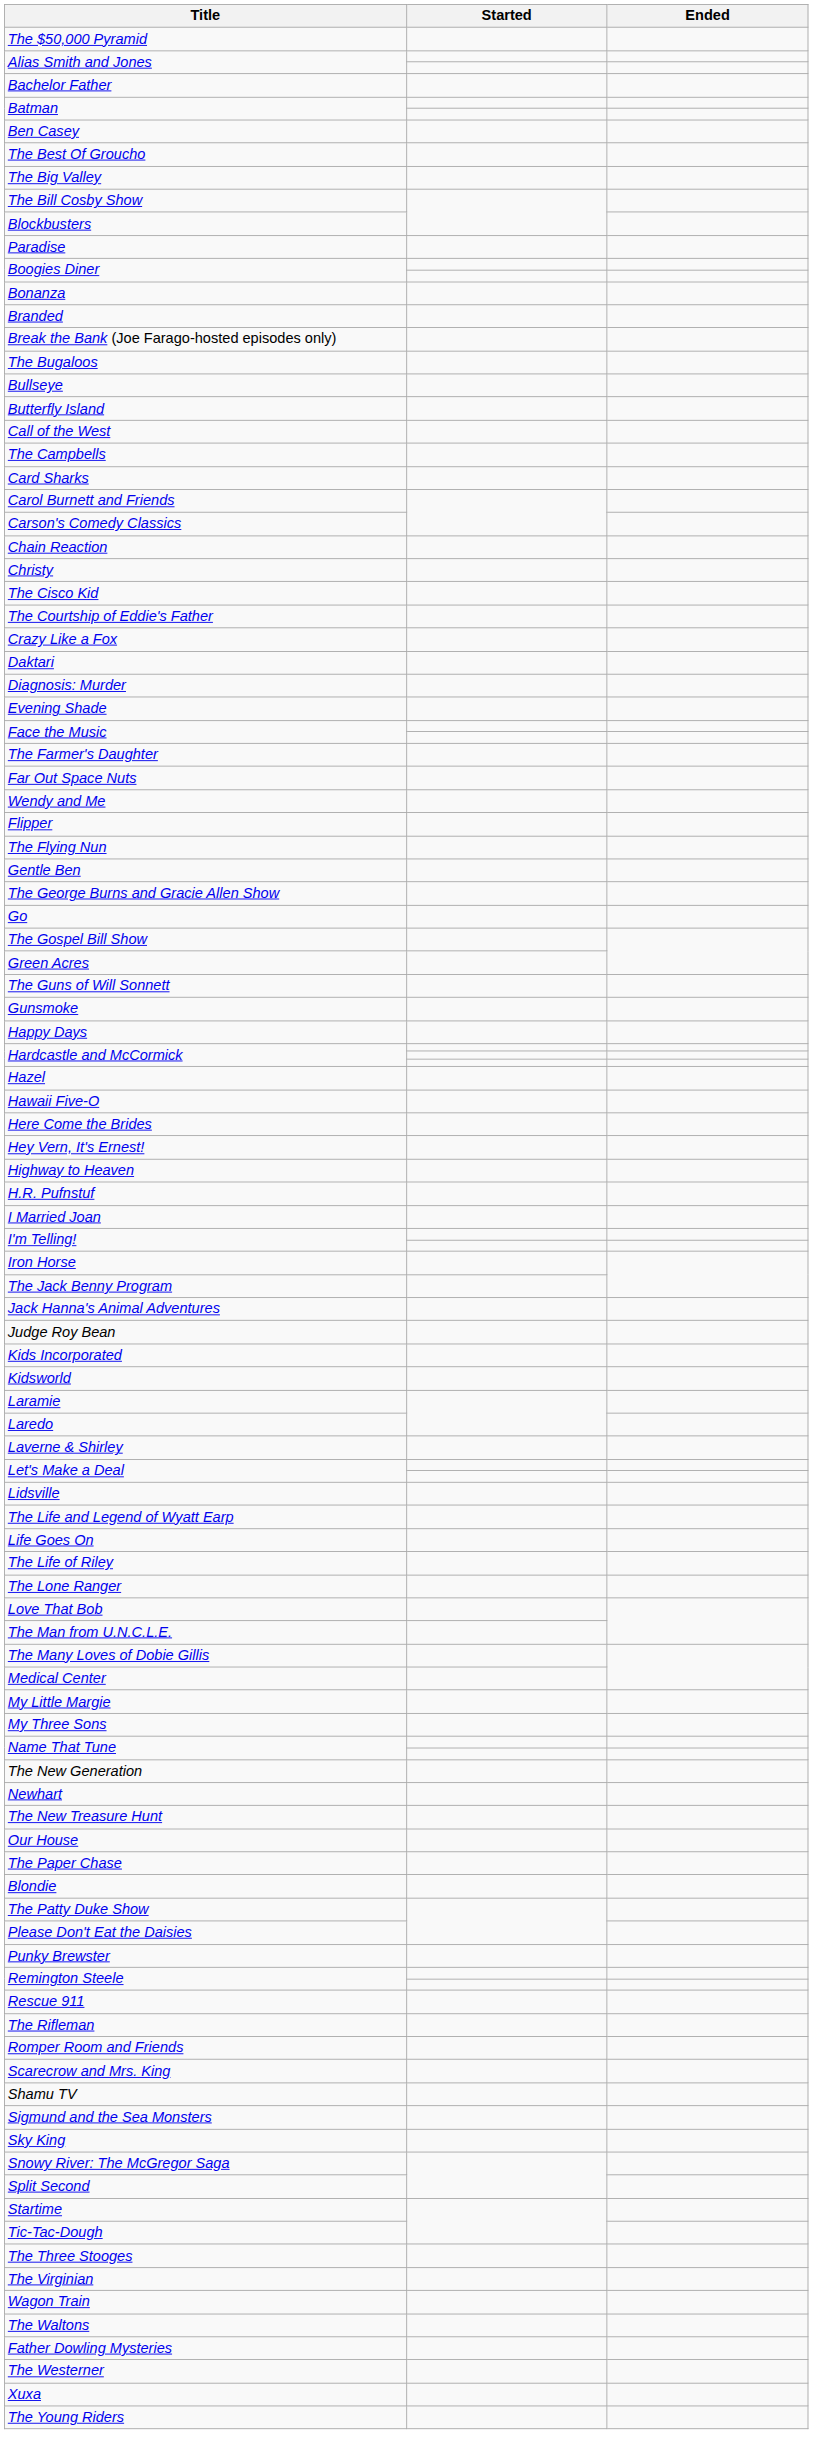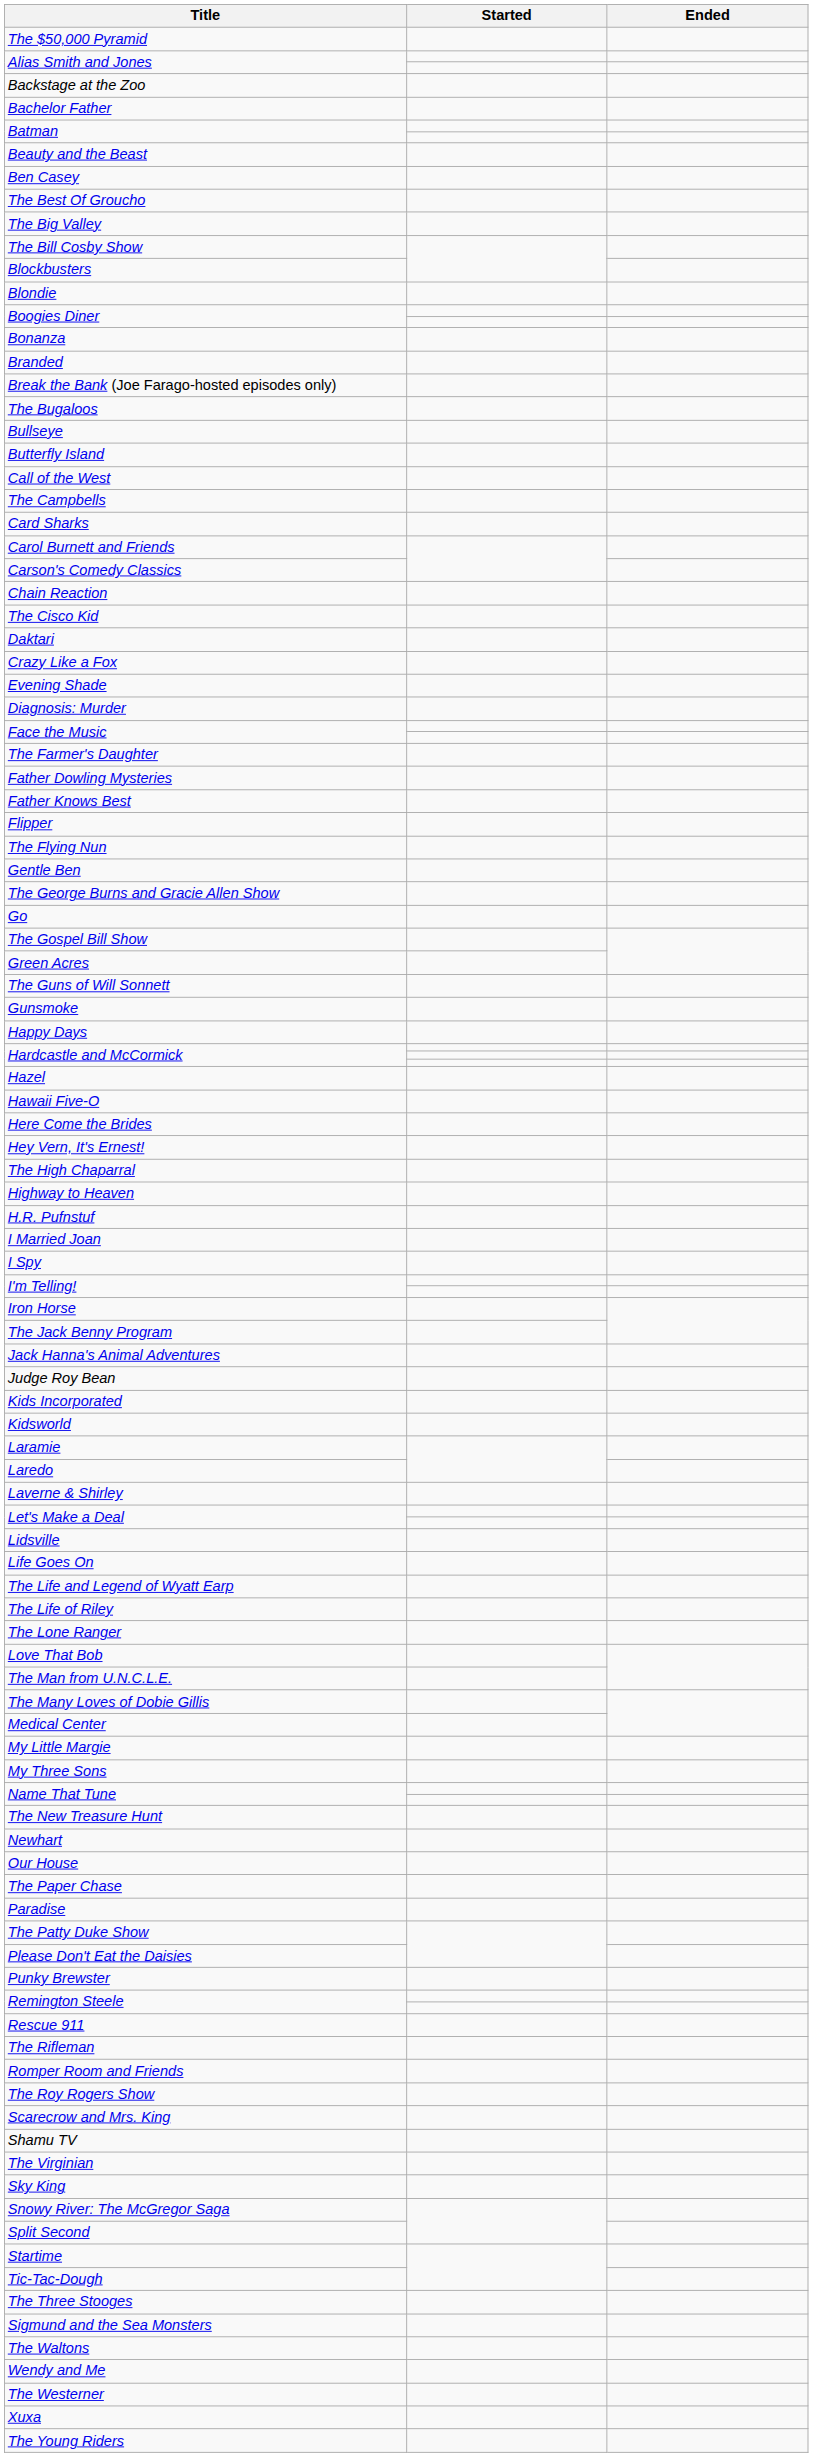 <table class="wikitable sortable" style="width:100%;text-align:center;">
 <tr>
 <th scope="col" style="width:50%;">Title</th>
 <th scope="col" style="width:25%;">Started</th>
 <th scope="col" style="width:25%;">Ended</th>
 </tr>
 <tr>
 <td scope="row" style="text-align:left;"><em><a href='#'>The $50,000 Pyramid</a></em></td>
 <td></td>
 <td></td>
 </tr>
 <tr>
 <td scope="row" style="text-align:left;" rowspan="2"><em><a href='#'>Alias Smith and Jones</a></em></td>
 <td></td>
 <td></td>
 </tr>
 <tr>
 <td scope="row" style="text-align:center;"></td>
 <td></td>
 </tr>
 <tr>
+<td scope="row" style="text-align:left;"><em>Backstage at the Zoo</em></td>
+<td></td>
+<td></td>
+</tr>
+<tr>
 <td scope="row" style="text-align:left;"><em><a href='#'>Bachelor Father</a></em></td>
 <td></td>
 <td></td>
 </tr>
 <tr>
 <td scope="row" style="text-align:left;" rowspan="2"><em><a href='#'>Batman</a></em></td>
 <td></td>
 <td></td>
 </tr>
 <tr>
 <td scope="row" style="text-align:center;"></td>
+<td></td>
+</tr>
+<tr>
+<td scope="row" style="text-align:left;"><em><a href='#'>Beauty and the Beast</a></em></td>
+<td></td>
 <td></td>
 </tr>
 <tr>
 <td scope="row" style="text-align:left;"><em><a href='#'>Ben Casey</a></em></td>
 <td></td>
 <td></td>
 </tr>
 <tr>
 <td scope="row" style="text-align:left;"><em><a href='#'>The Best Of Groucho</a></em></td>
 <td></td>
 <td></td>
 </tr>
 <tr>
 <td scope="row" style="text-align:left;"><em><a href='#'>The Big Valley</a></em></td>
 <td></td>
 <td></td>
 </tr>
 <tr>
 <td scope="row" style="text-align:left;"><em><a href='#'>The Bill Cosby Show</a></em></td>
 <td rowspan="2"></td>
 <td></td>
 </tr>
 <tr>
 <td scope="row" style="text-align:left;"><em><a href='#'>Blockbusters</a></em></td>
 <td></td>
 </tr>
 <tr>
-<td scope="row" style="text-align:left;"><em><a href='#'>Paradise</a></em></td>
+<td scope="row" style="text-align:left;"><em><a href='#'>Blondie</a></em></td>
 <td></td>
 <td></td>
 </tr>
 <tr>
 <td scope="row" style="text-align:left;" rowspan="2"><em><a href='#'>Boogies Diner</a></em></td>
 <td></td>
 <td></td>
 </tr>
 <tr>
 <td scope="row" style="text-align:center;"></td>
 <td></td>
 </tr>
 <tr>
 <td scope="row" style="text-align:left;"><em><a href='#'>Bonanza</a></em></td>
 <td></td>
 <td></td>
 </tr>
 <tr>
 <td scope="row" style="text-align:left;"><em><a href='#'>Branded</a></em></td>
 <td></td>
 <td></td>
 </tr>
 <tr>
 <td scope="row" style="text-align:left;"><em><a href='#'>Break the Bank</a></em> (Joe Farago-hosted episodes only)</td>
 <td></td>
 <td></td>
 </tr>
 <tr>
 <td scope="row" style="text-align:left;"><em><a href='#'>The Bugaloos</a></em></td>
 <td></td>
 <td></td>
 </tr>
 <tr>
 <td scope="row" style="text-align:left;"><em><a href='#'>Bullseye</a></em></td>
 <td></td>
 <td></td>
 </tr>
 <tr>
 <td scope="row" style="text-align:left;"><em><a href='#'>Butterfly Island</a></em></td>
 <td></td>
 <td></td>
 </tr>
 <tr>
 <td scope="row" style="text-align:left;"><em><a href='#'>Call of the West</a></em></td>
 <td></td>
 <td></td>
 </tr>
 <tr>
 <td scope="row" style="text-align:left;"><em><a href='#'>The Campbells</a></em></td>
 <td></td>
 <td></td>
 </tr>
 <tr>
 <td scope="row" style="text-align:left;"><em><a href='#'>Card Sharks</a></em></td>
 <td></td>
 <td></td>
 </tr>
 <tr>
 <td scope="row" style="text-align:left;"><em><a href='#'>Carol Burnett and Friends</a></em></td>
 <td rowspan="2"></td>
 <td></td>
 </tr>
 <tr>
 <td scope="row" style="text-align:left;"><em><a href='#'>Carson's Comedy Classics</a></em></td>
 <td></td>
 </tr>
 <tr>
 <td scope="row" style="text-align:left;"><em><a href='#'>Chain Reaction</a></em></td>
 <td></td>
 <td></td>
 </tr>
 <tr>
-<td scope="row" style="text-align:left;"><em><a href='#'>Christy</a></em></td>
-<td></td>
-<td></td>
-</tr>
-<tr>
 <td scope="row" style="text-align:left;"><em><a href='#'>The Cisco Kid</a></em></td>
 <td></td>
 <td></td>
 </tr>
 <tr>
-<td scope="row" style="text-align:left;"><em><a href='#'>The Courtship of Eddie's Father</a></em></td>
+<td scope="row" style="text-align:left;"><em><a href='#'>Daktari</a></em></td>
 <td></td>
 <td></td>
 </tr>
 <tr>
 <td scope="row" style="text-align:left;"><em><a href='#'>Crazy Like a Fox</a></em></td>
 <td></td>
 <td></td>
 </tr>
 <tr>
-<td scope="row" style="text-align:left;"><em><a href='#'>Daktari</a></em></td>
+<td scope="row" style="text-align:left;"><em><a href='#'>Evening Shade</a></em></td>
 <td></td>
 <td></td>
 </tr>
 <tr>
 <td scope="row" style="text-align:left;"><em><a href='#'>Diagnosis: Murder</a></em></td>
-<td></td>
-<td></td>
-</tr>
-<tr>
-<td scope="row" style="text-align:left;"><em><a href='#'>Evening Shade</a></em></td>
 <td></td>
 <td></td>
 </tr>
 <tr>
 <td scope="row" style="text-align:left;" rowspan="2"><em><a href='#'>Face the Music</a></em></td>
 <td></td>
 <td></td>
 </tr>
 <tr>
 <td scope="row" style="text-align:center;"></td>
 <td></td>
 </tr>
 <tr>
 <td scope="row" style="text-align:left;"><em><a href='#'>The Farmer's Daughter</a></em></td>
 <td></td>
 <td></td>
 </tr>
 <tr>
-<td scope="row" style="text-align:left;"><em><a href='#'>Far Out Space Nuts</a></em></td>
+<td scope="row" style="text-align:left;"><em><a href='#'>Father Dowling Mysteries</a></em></td>
 <td></td>
 <td></td>
 </tr>
 <tr>
-<td scope="row" style="text-align:left;"><em><a href='#'>Wendy and Me</a></em></td>
+<td scope="row" style="text-align:left;"><em><a href='#'>Father Knows Best</a></em></td>
 <td></td>
 <td></td>
 </tr>
 <tr>
 <td scope="row" style="text-align:left;"><em><a href='#'>Flipper</a></em></td>
 <td></td>
 <td></td>
 </tr>
 <tr>
 <td scope="row" style="text-align:left;"><em><a href='#'>The Flying Nun</a></em></td>
 <td></td>
 <td></td>
 </tr>
 <tr>
 <td scope="row" style="text-align:left;"><em><a href='#'>Gentle Ben</a></em></td>
 <td></td>
 <td></td>
 </tr>
 <tr>
 <td scope="row" style="text-align:left;"><em><a href='#'>The George Burns and Gracie Allen Show</a></em></td>
 <td></td>
 <td></td>
 </tr>
 <tr>
 <td scope="row" style="text-align:left;"><em><a href='#'>Go</a></em></td>
 <td></td>
 <td></td>
 </tr>
 <tr>
 <td scope="row" style="text-align:left;"><em><a href='#'>The Gospel Bill Show</a></em></td>
 <td></td>
 <td rowspan="2"></td>
 </tr>
 <tr>
 <td scope="row" style="text-align:left;"><em><a href='#'>Green Acres</a></em></td>
 <td></td>
 </tr>
 <tr>
 <td scope="row" style="text-align:left;"><em><a href='#'>The Guns of Will Sonnett</a></em></td>
 <td></td>
 <td></td>
 </tr>
 <tr>
 <td scope="row" style="text-align:left;"><em><a href='#'>Gunsmoke</a></em></td>
 <td></td>
 <td></td>
 </tr>
 <tr>
 <td scope="row" style="text-align:left;"><em><a href='#'>Happy Days</a></em></td>
 <td></td>
 <td></td>
 </tr>
 <tr>
 <td scope="row" style="text-align:left;" rowspan="3"><em><a href='#'>Hardcastle and McCormick</a></em></td>
 <td></td>
 <td></td>
 </tr>
 <tr>
 <td scope="row" style="text-align:center;"></td>
 <td></td>
 </tr>
 <tr>
 <td scope="row" style="text-align:center;"></td>
 <td></td>
 </tr>
 <tr>
 <td scope="row" style="text-align:left;"><em><a href='#'>Hazel</a></em></td>
 <td></td>
 <td></td>
 </tr>
 <tr>
 <td scope="row" style="text-align:left;"><em><a href='#'>Hawaii Five-O</a></em></td>
 <td></td>
 <td></td>
 </tr>
 <tr>
 <td scope="row" style="text-align:left;"><em><a href='#'>Here Come the Brides</a></em></td>
 <td></td>
 <td></td>
 </tr>
 <tr>
 <td scope="row" style="text-align:left;"><em><a href='#'>Hey Vern, It's Ernest!</a></em></td>
 <td></td>
 <td></td>
 </tr>
 <tr>
+<td scope="row" style="text-align:left;"><em><a href='#'>The High Chaparral</a></em></td>
+<td></td>
+<td></td>
+</tr>
+<tr>
 <td scope="row" style="text-align:left;"><em><a href='#'>Highway to Heaven</a></em></td>
 <td></td>
 <td></td>
 </tr>
 <tr>
 <td scope="row" style="text-align:left;"><em><a href='#'>H.R. Pufnstuf</a></em></td>
 <td></td>
 <td></td>
 </tr>
 <tr>
 <td scope="row" style="text-align:left;"><em><a href='#'>I Married Joan</a></em></td>
+<td></td>
+<td></td>
+</tr>
+<tr>
+<td scope="row" style="text-align:left;"><em><a href='#'>I Spy</a></em></td>
 <td></td>
 <td></td>
 </tr>
 <tr>
 <td scope="row" style="text-align:left;" rowspan="2"><em><a href='#'>I'm Telling!</a></em></td>
 <td></td>
 <td></td>
 </tr>
 <tr>
 <td scope="row" style="text-align:center;"></td>
 <td></td>
 </tr>
 <tr>
 <td scope="row" style="text-align:left;"><em><a href='#'>Iron Horse</a></em></td>
 <td></td>
 <td rowspan="2"></td>
 </tr>
 <tr>
 <td scope="row" style="text-align:left;"><em><a href='#'>The Jack Benny Program</a></em></td>
 <td></td>
 </tr>
 <tr>
 <td scope="row" style="text-align:left;"><em><a href='#'>Jack Hanna's Animal Adventures</a></em></td>
 <td></td>
 <td></td>
 </tr>
 <tr>
 <td scope="row" style="text-align:left;"><em>Judge Roy Bean</em></td>
 <td></td>
 <td></td>
 </tr>
 <tr>
 <td scope="row" style="text-align:left;"><em><a href='#'>Kids Incorporated</a></em></td>
 <td></td>
 <td></td>
 </tr>
 <tr>
 <td scope="row" style="text-align:left;"><em><a href='#'>Kidsworld</a></em></td>
 <td></td>
 <td></td>
 </tr>
 <tr>
 <td scope="row" style="text-align:left;"><em><a href='#'>Laramie</a></em></td>
 <td rowspan="2"></td>
 <td></td>
 </tr>
 <tr>
 <td scope="row" style="text-align:left;"><em><a href='#'>Laredo</a></em></td>
 <td></td>
 </tr>
 <tr>
 <td scope="row" style="text-align:left;"><em><a href='#'>Laverne & Shirley</a></em></td>
 <td></td>
 <td></td>
 </tr>
 <tr>
 <td scope="row" style="text-align:left;" rowspan="2"><em><a href='#'>Let's Make a Deal</a></em></td>
 <td></td>
 <td></td>
 </tr>
 <tr>
 <td scope="row" style="text-align:center;"></td>
 <td></td>
 </tr>
 <tr>
 <td scope="row" style="text-align:left;"><em><a href='#'>Lidsville</a></em></td>
 <td></td>
 <td></td>
 </tr>
 <tr>
-<td scope="row" style="text-align:left;"><em><a href='#'>The Life and Legend of Wyatt Earp</a></em></td>
+<td scope="row" style="text-align:left;"><em><a href='#'>Life Goes On</a></em></td>
 <td></td>
 <td></td>
 </tr>
 <tr>
-<td scope="row" style="text-align:left;"><em><a href='#'>Life Goes On</a></em></td>
+<td scope="row" style="text-align:left;"><em><a href='#'>The Life and Legend of Wyatt Earp</a></em></td>
 <td></td>
 <td></td>
 </tr>
 <tr>
 <td scope="row" style="text-align:left;"><em><a href='#'>The Life of Riley</a></em></td>
 <td></td>
 <td></td>
 </tr>
 <tr>
 <td scope="row" style="text-align:left;"><em><a href='#'>The Lone Ranger</a></em></td>
 <td></td>
 <td></td>
 </tr>
 <tr>
 <td scope="row" style="text-align:left;"><em><a href='#'>Love That Bob</a></em></td>
 <td></td>
 <td rowspan="2"></td>
 </tr>
 <tr>
 <td scope="row" style="text-align:left;"><em><a href='#'>The Man from U.N.C.L.E.</a></em></td>
 <td></td>
 </tr>
 <tr>
 <td scope="row" style="text-align:left;"><em><a href='#'>The Many Loves of Dobie Gillis</a></em></td>
 <td></td>
 <td rowspan="2"></td>
 </tr>
 <tr>
 <td scope="row" style="text-align:left;"><em><a href='#'>Medical Center</a></em></td>
 <td></td>
 </tr>
 <tr>
 <td scope="row" style="text-align:left;"><em><a href='#'>My Little Margie</a></em></td>
 <td></td>
 <td></td>
 </tr>
 <tr>
 <td scope="row" style="text-align:left;"><em><a href='#'>My Three Sons</a></em></td>
 <td></td>
 <td></td>
 </tr>
 <tr>
 <td scope="row" style="text-align:left;" rowspan="2"><em><a href='#'>Name That Tune</a></em></td>
 <td></td>
 <td></td>
 </tr>
 <tr>
 <td scope="row" style="text-align:center;"></td>
 <td></td>
 </tr>
 <tr>
-<td scope="row" style="text-align:left;"><em>The New Generation</em></td>
+<td scope="row" style="text-align:left;"><em><a href='#'>The New Treasure Hunt</a></em></td>
 <td></td>
 <td></td>
 </tr>
 <tr>
 <td scope="row" style="text-align:left;"><em><a href='#'>Newhart</a></em></td>
-<td></td>
-<td></td>
-</tr>
-<tr>
-<td scope="row" style="text-align:left;"><em><a href='#'>The New Treasure Hunt</a></em></td>
 <td></td>
 <td></td>
 </tr>
 <tr>
 <td scope="row" style="text-align:left;"><em><a href='#'>Our House</a></em></td>
 <td></td>
 <td></td>
 </tr>
 <tr>
 <td scope="row" style="text-align:left;"><em><a href='#'>The Paper Chase</a></em></td>
 <td></td>
 <td></td>
 </tr>
 <tr>
-<td scope="row" style="text-align:left;"><em><a href='#'>Blondie</a></em></td>
+<td scope="row" style="text-align:left;"><em><a href='#'>Paradise</a></em></td>
 <td></td>
 <td></td>
 </tr>
 <tr>
 <td scope="row" style="text-align:left;"><em><a href='#'>The Patty Duke Show</a></em></td>
 <td rowspan="2"></td>
 <td></td>
 </tr>
 <tr>
 <td scope="row" style="text-align:left;"><em><a href='#'>Please Don't Eat the Daisies</a></em></td>
 <td></td>
 </tr>
 <tr>
 <td scope="row" style="text-align:left;"><em><a href='#'>Punky Brewster</a></em></td>
 <td></td>
 <td></td>
 </tr>
 <tr>
 <td scope="row" style="text-align:left;" rowspan="2"><em><a href='#'>Remington Steele</a></em></td>
 <td></td>
 <td></td>
 </tr>
 <tr>
 <td scope="row" style="text-align:center;"></td>
 <td></td>
 </tr>
 <tr>
 <td scope="row" style="text-align:left;"><em><a href='#'>Rescue 911</a></em></td>
 <td></td>
 <td></td>
 </tr>
 <tr>
 <td scope="row" style="text-align:left;"><em><a href='#'>The Rifleman</a></em></td>
 <td></td>
 <td></td>
 </tr>
 <tr>
 <td scope="row" style="text-align:left;"><em><a href='#'>Romper Room and Friends</a></em></td>
 <td></td>
 <td></td>
 </tr>
 <tr>
+<td scope="row" style="text-align:left;"><em><a href='#'>The Roy Rogers Show</a></em></td>
+<td></td>
+<td></td>
+</tr>
+<tr>
 <td scope="row" style="text-align:left;"><em><a href='#'>Scarecrow and Mrs. King</a></em></td>
 <td></td>
 <td></td>
 </tr>
 <tr>
 <td scope="row" style="text-align:left;"><em>Shamu TV</em></td>
 <td></td>
 <td></td>
 </tr>
 <tr>
-<td scope="row" style="text-align:left;"><em><a href='#'>Sigmund and the Sea Monsters</a></em></td>
+<td scope="row" style="text-align:left;"><em><a href='#'>The Virginian</a></em></td>
 <td></td>
 <td></td>
 </tr>
 <tr>
 <td scope="row" style="text-align:left;"><em><a href='#'>Sky King</a></em></td>
 <td></td>
 <td></td>
 </tr>
 <tr>
 <td scope="row" style="text-align:left;"><em><a href='#'>Snowy River: The McGregor Saga</a></em></td>
 <td rowspan="2"></td>
 <td></td>
 </tr>
 <tr>
 <td scope="row" style="text-align:left;"><em><a href='#'>Split Second</a></em></td>
 <td></td>
 </tr>
 <tr>
 <td scope="row" style="text-align:left;"><em><a href='#'>Startime</a></em></td>
 <td rowspan="2"></td>
 <td></td>
 </tr>
 <tr>
 <td scope="row" style="text-align:left;"><em><a href='#'>Tic-Tac-Dough</a></em></td>
 <td></td>
 </tr>
 <tr>
 <td scope="row" style="text-align:left;"><em><a href='#'>The Three Stooges</a></em></td>
 <td></td>
 <td></td>
 </tr>
 <tr>
-<td scope="row" style="text-align:left;"><em><a href='#'>The Virginian</a></em></td>
-<td></td>
-<td></td>
-</tr>
-<tr>
-<td scope="row" style="text-align:left;"><em><a href='#'>Wagon Train</a></em></td>
+<td scope="row" style="text-align:left;"><em><a href='#'>Sigmund and the Sea Monsters</a></em></td>
 <td></td>
 <td></td>
 </tr>
 <tr>
 <td scope="row" style="text-align:left;"><em><a href='#'>The Waltons</a></em></td>
 <td></td>
 <td></td>
 </tr>
 <tr>
-<td scope="row" style="text-align:left;"><em><a href='#'>Father Dowling Mysteries</a></em></td>
+<td scope="row" style="text-align:left;"><em><a href='#'>Wendy and Me</a></em></td>
 <td></td>
 <td></td>
 </tr>
 <tr>
 <td scope="row" style="text-align:left;"><em><a href='#'>The Westerner</a></em></td>
 <td></td>
 <td></td>
 </tr>
 <tr>
 <td scope="row" style="text-align:left;"><em><a href='#'>Xuxa</a></em></td>
 <td></td>
 <td></td>
 </tr>
 <tr>
 <td scope="row" style="text-align:left;"><em><a href='#'>The Young Riders</a></em></td>
 <td></td>
 <td></td>
 </tr>
 </table>
